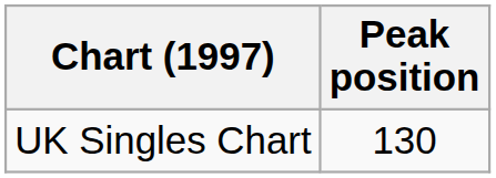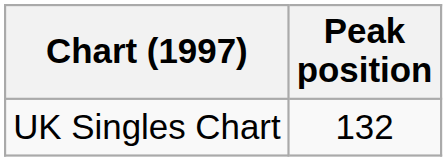 <table class="wikitable sortable">
 <tr>
 <th>Chart (1997)</th>
 <th>Peak<br>position</th>
 </tr>
 <tr>
 <td align="left">UK Singles Chart</td>
-<td style="text-align:center;">130</td>
+<td style="text-align:center;">132</td>
 </tr>
 </table>
